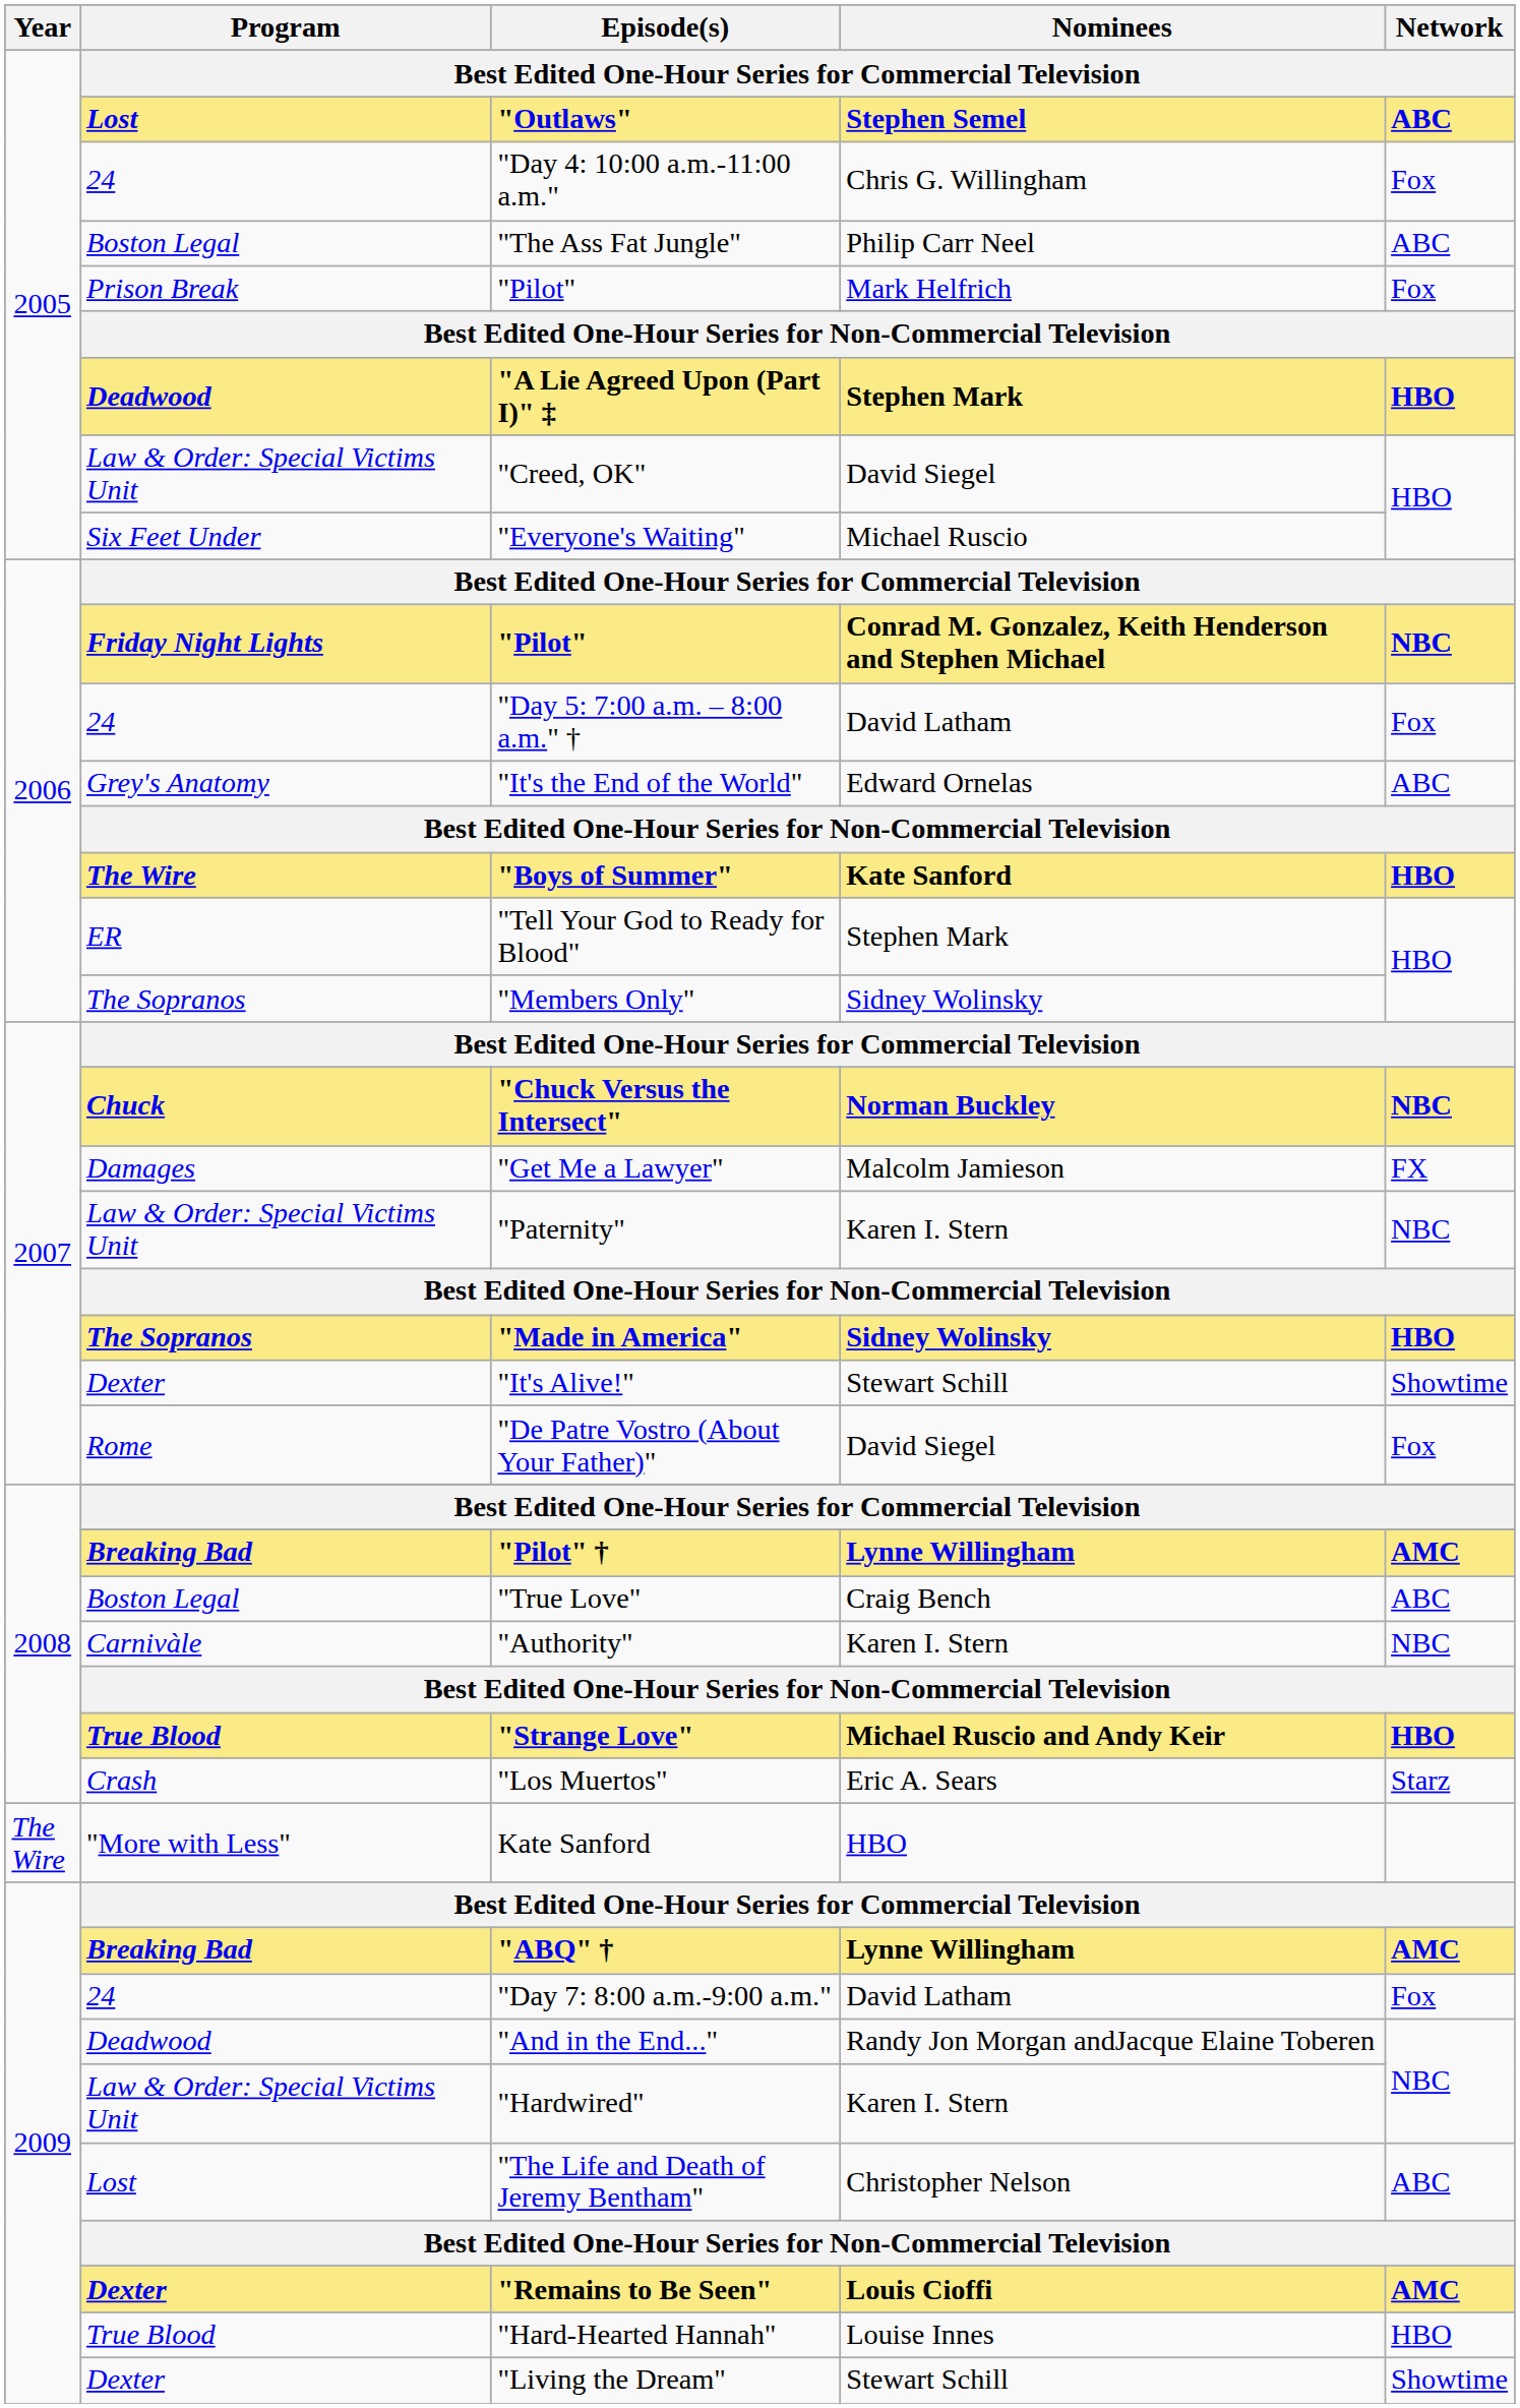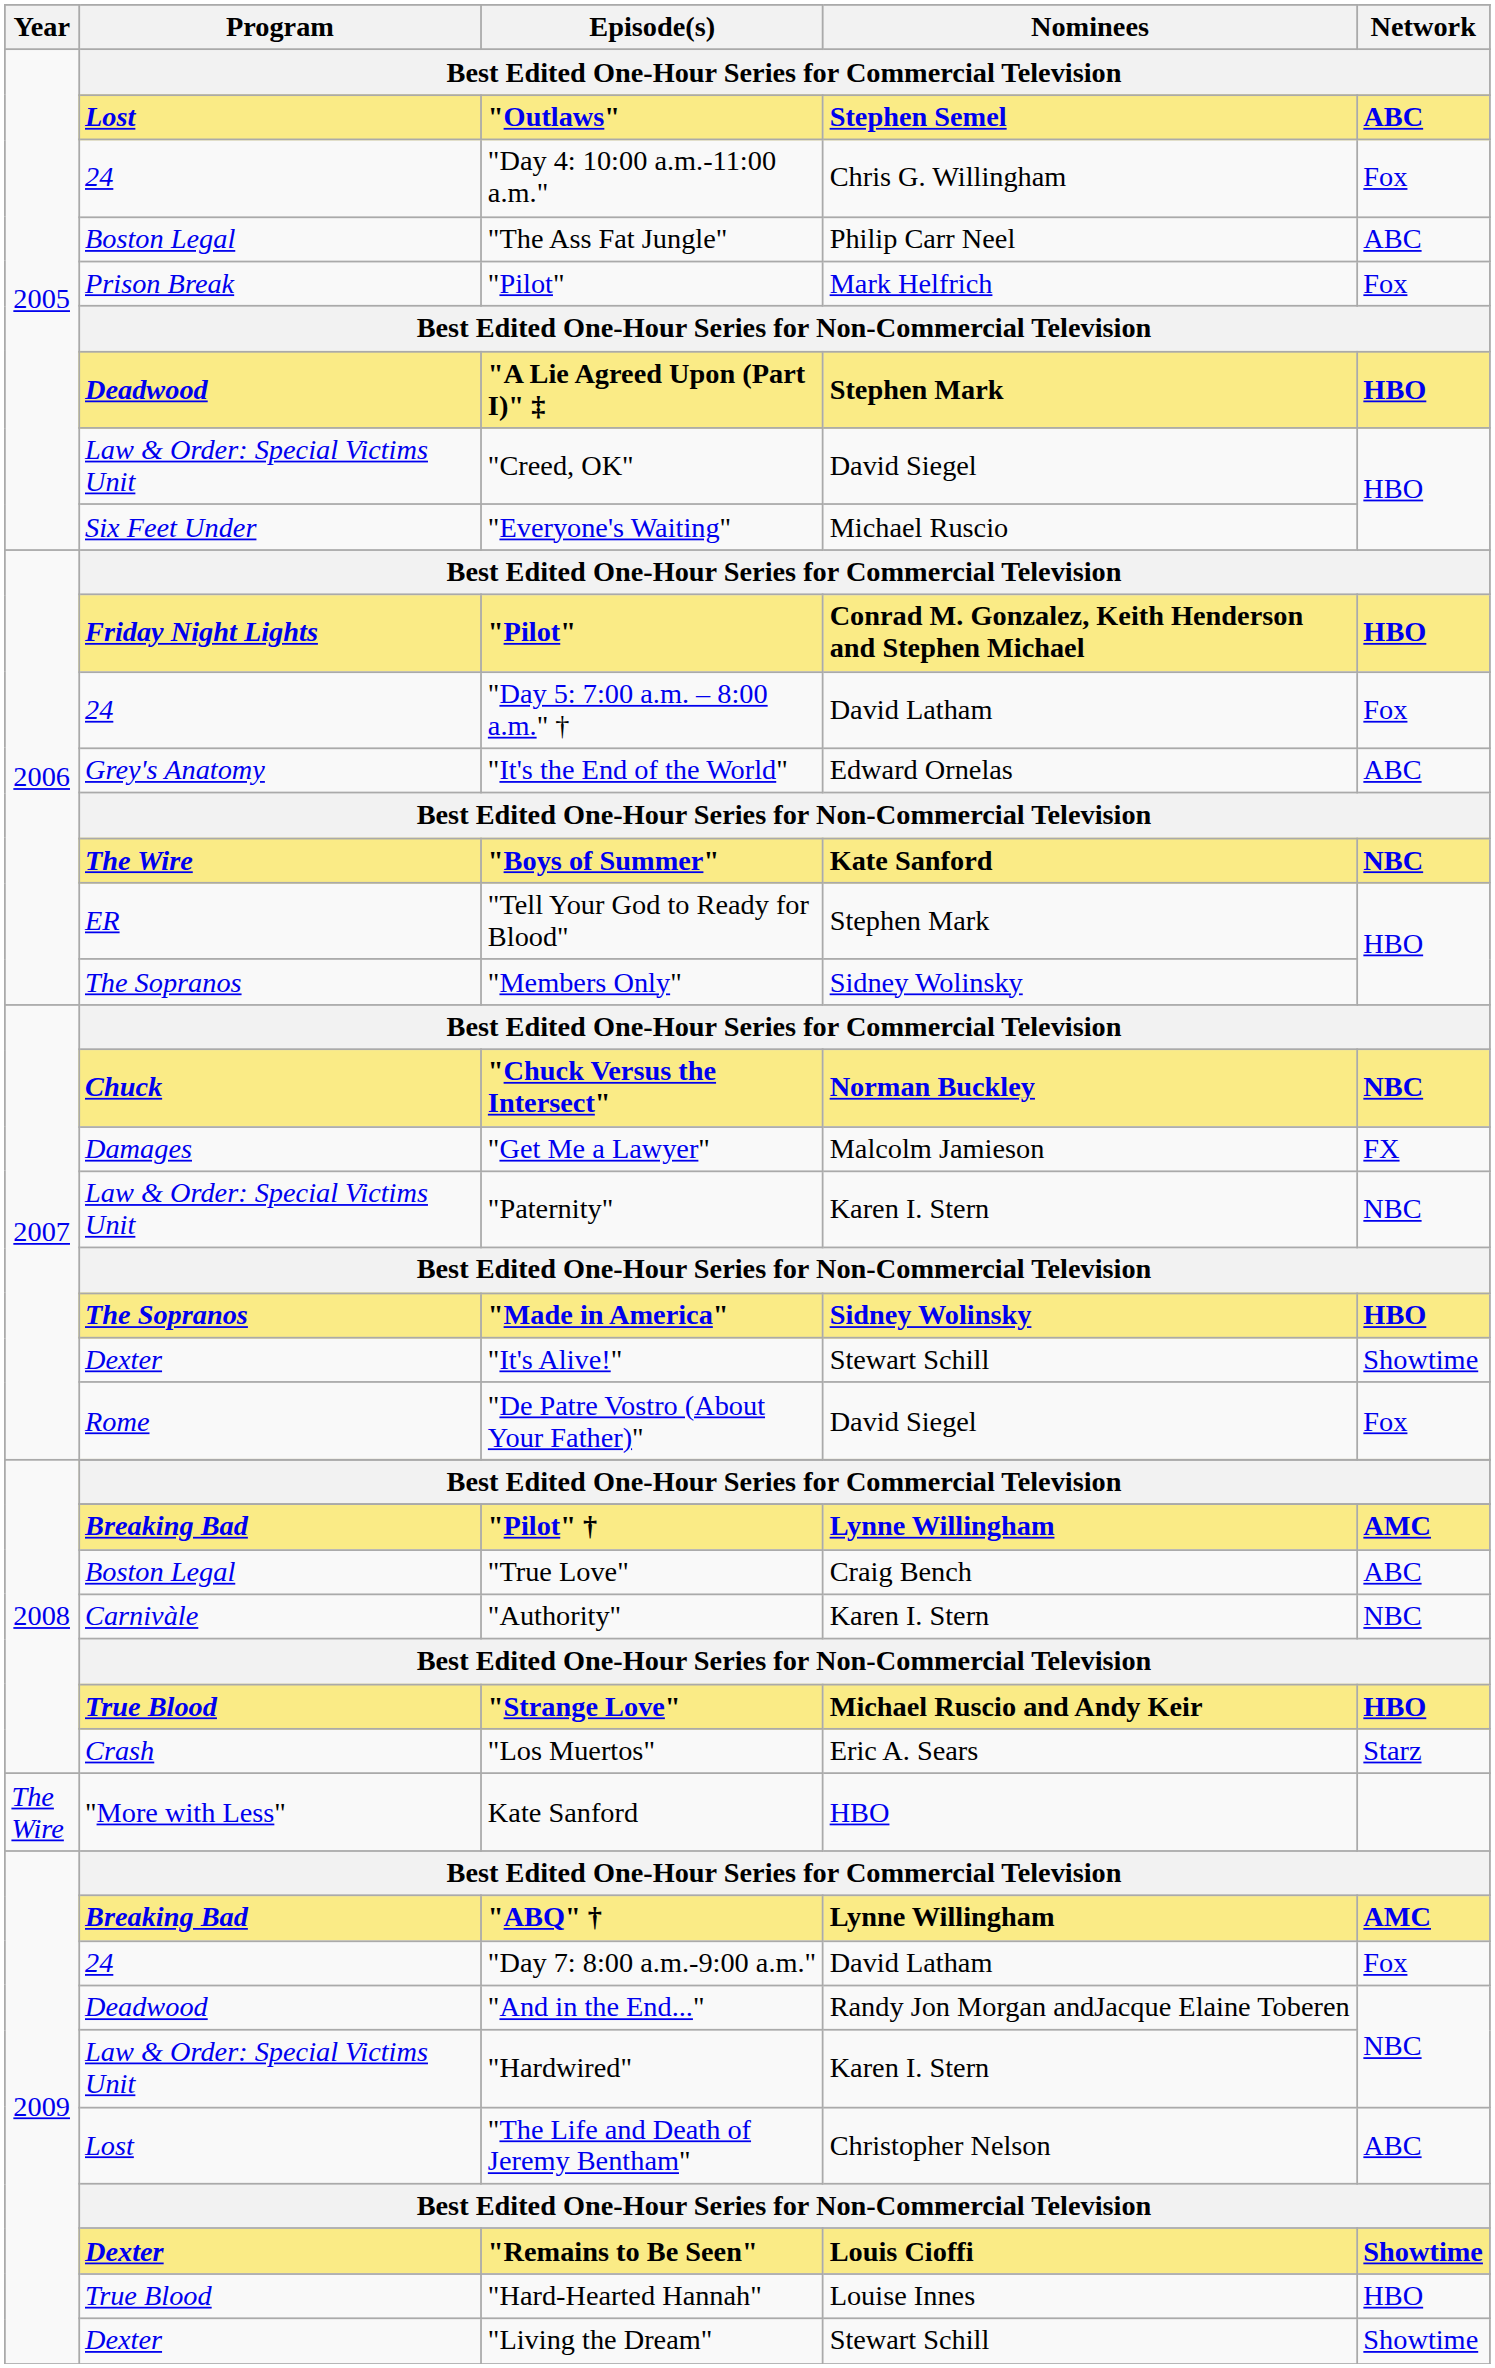 <table class="wikitable" style="width:95%">
 <tr bgcolor="#bebebe">
 <th width="5%">Year</th>
 <th width="30%">Program</th>
 <th width="25%">Episode(s)</th>
 <th width="40%">Nominees</th>
 <th width="5%">Network</th>
 </tr>
 <tr>
 <td rowspan=9 style="text-align:center"><a href='#'>2005</a><br></td>
 <th colspan="4">Best Edited One-Hour Series for Commercial Television</th>
 </tr>
 <tr style="background:#FAEB86">
 <td><strong><em><a href='#'>Lost</a></em></strong></td>
 <td><strong>"<a href='#'>Outlaws</a>"</strong></td>
 <td><strong><a href='#'>Stephen Semel</a></strong></td>
 <td><strong><a href='#'>ABC</a></strong></td>
 </tr>
 <tr>
 <td><em><a href='#'>24</a></em></td>
 <td>"Day 4: 10:00 a.m.-11:00 a.m."</td>
 <td>Chris G. Willingham</td>
 <td><a href='#'>Fox</a></td>
 </tr>
 <tr>
 <td><em><a href='#'>Boston Legal</a></em></td>
 <td>"The Ass Fat Jungle"</td>
 <td>Philip Carr Neel</td>
 <td><a href='#'>ABC</a></td>
 </tr>
 <tr>
 <td><em><a href='#'>Prison Break</a></em></td>
 <td>"<a href='#'>Pilot</a>"</td>
 <td><a href='#'>Mark Helfrich</a></td>
 <td><a href='#'>Fox</a></td>
 </tr>
 <tr>
 <th colspan="4">Best Edited One-Hour Series for Non-Commercial Television</th>
 </tr>
 <tr style="background:#FAEB86">
 <td><strong><em><a href='#'>Deadwood</a></em></strong></td>
 <td><strong>"A Lie Agreed Upon (Part I)" ‡</strong></td>
 <td><strong>Stephen Mark</strong></td>
 <td><strong><a href='#'>HBO</a></strong></td>
 </tr>
 <tr>
 <td><em><a href='#'>Law & Order: Special Victims Unit</a></em></td>
 <td>"Creed, OK"</td>
 <td>David Siegel</td>
 <td rowspan="2"><a href='#'>HBO</a></td>
 </tr>
 <tr>
 <td><em><a href='#'>Six Feet Under</a></em></td>
 <td>"<a href='#'>Everyone's Waiting</a>"</td>
 <td>Michael Ruscio</td>
 </tr>
 <tr>
 <td rowspan=8 style="text-align:center"><a href='#'>2006</a><br></td>
 <th colspan="4">Best Edited One-Hour Series for Commercial Television</th>
 </tr>
 <tr style="background:#FAEB86">
 <td><strong><em><a href='#'>Friday Night Lights</a></em></strong></td>
 <td><strong>"<a href='#'>Pilot</a>"</strong></td>
 <td><strong>Conrad M. Gonzalez, Keith Henderson and Stephen Michael</strong></td>
-<td><strong><a href='#'>NBC</a></strong></td>
+<td><strong><a href='#'>HBO</a></strong></td>
 </tr>
 <tr>
 <td><em><a href='#'>24</a></em></td>
 <td>"<a href='#'>Day 5: 7:00 a.m. – 8:00 a.m.</a>" †</td>
 <td>David Latham</td>
 <td><a href='#'>Fox</a></td>
 </tr>
 <tr>
 <td><em><a href='#'>Grey's Anatomy</a></em></td>
 <td>"<a href='#'>It's the End of the World</a>"</td>
 <td>Edward Ornelas</td>
 <td><a href='#'>ABC</a></td>
 </tr>
 <tr>
 <th colspan="4">Best Edited One-Hour Series for Non-Commercial Television</th>
 </tr>
 <tr style="background:#FAEB86">
 <td><strong><em><a href='#'>The Wire</a></em></strong></td>
 <td><strong>"<a href='#'>Boys of Summer</a>"</strong></td>
 <td><strong>Kate Sanford</strong></td>
-<td><strong><a href='#'>HBO</a></strong></td>
+<td><strong><a href='#'>NBC</a></strong></td>
 </tr>
 <tr>
 <td><em><a href='#'>ER</a></em></td>
 <td>"Tell Your God to Ready for Blood"</td>
 <td>Stephen Mark</td>
 <td rowspan="2"><a href='#'>HBO</a></td>
 </tr>
 <tr>
 <td><em><a href='#'>The Sopranos</a></em></td>
 <td>"<a href='#'>Members Only</a>"</td>
 <td><a href='#'>Sidney Wolinsky</a></td>
 </tr>
 <tr>
 <td rowspan=8 style="text-align:center"><a href='#'>2007</a><br></td>
 <th colspan="4">Best Edited One-Hour Series for Commercial Television</th>
 </tr>
 <tr style="background:#FAEB86">
 <td><strong><em><a href='#'>Chuck</a></em></strong></td>
 <td><strong>"<a href='#'>Chuck Versus the Intersect</a>"</strong></td>
 <td><strong><a href='#'>Norman Buckley</a></strong></td>
 <td><strong><a href='#'>NBC</a></strong></td>
 </tr>
 <tr>
 <td><em><a href='#'>Damages</a></em></td>
 <td>"<a href='#'>Get Me a Lawyer</a>"</td>
 <td>Malcolm Jamieson</td>
 <td><a href='#'>FX</a></td>
 </tr>
 <tr>
 <td><em><a href='#'>Law & Order: Special Victims Unit</a></em></td>
 <td>"Paternity"</td>
 <td>Karen I. Stern</td>
 <td><a href='#'>NBC</a></td>
 </tr>
 <tr>
 <th colspan="4">Best Edited One-Hour Series for Non-Commercial Television</th>
 </tr>
 <tr style="background:#FAEB86">
 <td><strong><em><a href='#'>The Sopranos</a></em></strong></td>
 <td><strong>"<a href='#'>Made in America</a>"</strong></td>
 <td><strong><a href='#'>Sidney Wolinsky</a></strong></td>
 <td><strong><a href='#'>HBO</a></strong></td>
 </tr>
 <tr>
 <td><em><a href='#'>Dexter</a></em></td>
 <td>"<a href='#'>It's Alive!</a>"</td>
 <td>Stewart Schill</td>
 <td><a href='#'>Showtime</a></td>
 </tr>
 <tr>
 <td><em><a href='#'>Rome</a></em></td>
 <td>"<a href='#'>De Patre Vostro (About Your Father)</a>"</td>
 <td>David Siegel</td>
 <td><a href='#'>Fox</a></td>
 </tr>
 <tr>
 <td rowspan=9 style="text-align:center"><a href='#'>2008</a><br></td>
 </tr>
 <tr style="background:#FAEB86">
 <th colspan="4">Best Edited One-Hour Series for Commercial Television</th>
 </tr>
 <tr>
 </tr>
 <tr style="background:#FAEB86">
 <td><strong><em><a href='#'>Breaking Bad</a></em></strong></td>
 <td><strong>"<a href='#'>Pilot</a>" †</strong></td>
 <td><strong><a href='#'>Lynne Willingham</a></strong></td>
 <td><strong><a href='#'>AMC</a></strong></td>
 </tr>
 <tr>
 <td><em><a href='#'>Boston Legal</a></em></td>
 <td>"True Love"</td>
 <td>Craig Bench</td>
 <td><a href='#'>ABC</a></td>
 </tr>
 <tr>
 <td><em><a href='#'>Carnivàle</a></em></td>
 <td>"Authority"</td>
 <td>Karen I. Stern</td>
 <td><a href='#'>NBC</a></td>
 </tr>
 <tr>
 <th colspan="4">Best Edited One-Hour Series for Non-Commercial Television</th>
 </tr>
 <tr style="background:#FAEB86">
 <td><strong><em><a href='#'>True Blood</a></em></strong></td>
 <td><strong>"<a href='#'>Strange Love</a>"</strong></td>
 <td><strong>Michael Ruscio and Andy Keir</strong></td>
 <td><strong><a href='#'>HBO</a></strong></td>
 </tr>
 <tr>
 <td><em><a href='#'>Crash</a></em></td>
 <td>"Los Muertos"</td>
 <td>Eric A. Sears</td>
 <td><a href='#'>Starz</a></td>
 </tr>
 <tr>
 <td><em><a href='#'>The Wire</a></em></td>
 <td>"<a href='#'>More with Less</a>"</td>
 <td>Kate Sanford</td>
 <td><a href='#'>HBO</a></td>
 </tr>
 <tr>
 <td rowspan=10 style="text-align:center"><a href='#'>2009</a><br></td>
 <th colspan="5">Best Edited One-Hour Series for Commercial Television</th>
 </tr>
 <tr style="background:#FAEB86">
 <td><strong><em><a href='#'>Breaking Bad</a></em></strong></td>
 <td><strong>"<a href='#'>ABQ</a>" †</strong></td>
 <td><strong>Lynne Willingham</strong></td>
 <td><strong><a href='#'>AMC</a></strong></td>
 </tr>
 <tr>
 <td><em><a href='#'>24</a></em></td>
 <td>"Day 7: 8:00 a.m.-9:00 a.m."</td>
 <td>David Latham</td>
 <td><a href='#'>Fox</a></td>
 </tr>
 <tr>
 <td><em><a href='#'>Deadwood</a></em></td>
 <td>"<a href='#'>And in the End...</a>"</td>
 <td>Randy Jon Morgan andJacque Elaine Toberen</td>
 <td rowspan="2"><a href='#'>NBC</a></td>
 </tr>
 <tr>
 <td><em><a href='#'>Law & Order: Special Victims Unit</a></em></td>
 <td>"Hardwired"</td>
 <td>Karen I. Stern</td>
 </tr>
 <tr>
 <td><em><a href='#'>Lost</a></em></td>
 <td>"<a href='#'>The Life and Death of Jeremy Bentham</a>"</td>
 <td>Christopher Nelson</td>
 <td><a href='#'>ABC</a></td>
 </tr>
 <tr>
 <th colspan="4">Best Edited One-Hour Series for Non-Commercial Television</th>
 </tr>
 <tr style="background:#FAEB86">
 <td><strong><em><a href='#'>Dexter</a></em></strong></td>
 <td><strong>"Remains to Be Seen"</strong></td>
 <td><strong>Louis Cioffi</strong></td>
-<td><strong><a href='#'>AMC</a></strong></td>
+<td><strong><a href='#'>Showtime</a></strong></td>
 </tr>
 <tr>
 <td><em><a href='#'>True Blood</a></em></td>
 <td>"Hard-Hearted Hannah"</td>
 <td>Louise Innes</td>
 <td><a href='#'>HBO</a></td>
 </tr>
 <tr>
 <td><em><a href='#'>Dexter</a></em></td>
 <td>"Living the Dream"</td>
 <td>Stewart Schill</td>
 <td><a href='#'>Showtime</a></td>
 </tr>
 <tr>
 </tr>
 </table>
